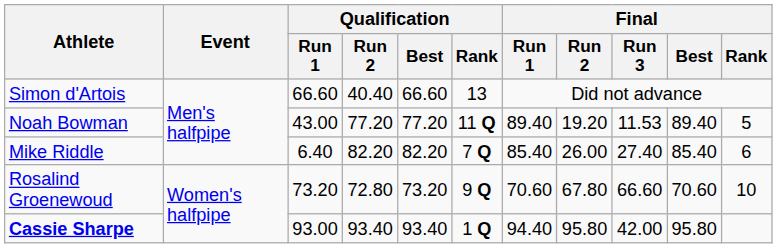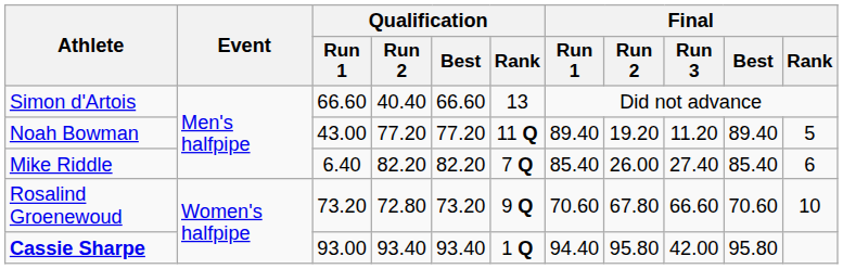 <table class="wikitable" style="font-size:90%">
 <tr>
 <th rowspan="2">Athlete</th>
 <th rowspan="2">Event</th>
 <th colspan="4">Qualification</th>
 <th colspan="5">Final</th>
 </tr>
 <tr style="font-size:95%">
 <th>Run 1</th>
 <th>Run 2</th>
 <th>Best</th>
 <th>Rank</th>
 <th>Run 1</th>
 <th>Run 2</th>
 <th>Run 3</th>
 <th>Best</th>
 <th>Rank</th>
 </tr>
 <tr align=center>
 <td align=left><a href='#'>Simon d'Artois</a></td>
 <td rowspan="3" align="left"><a href='#'>Men's halfpipe</a></td>
 <td>66.60</td>
 <td>40.40</td>
 <td>66.60</td>
 <td>13</td>
 <td colspan=5>Did not advance</td>
 </tr>
 <tr align=center>
 <td align=left><a href='#'>Noah Bowman</a></td>
 <td>43.00</td>
 <td>77.20</td>
 <td>77.20</td>
 <td>11 <strong>Q</strong></td>
 <td>89.40</td>
 <td>19.20</td>
-<td>11.53</td>
+<td>11.20</td>
 <td>89.40</td>
 <td>5</td>
 </tr>
 <tr align=center>
 <td align=left><a href='#'>Mike Riddle</a></td>
 <td>6.40</td>
 <td>82.20</td>
 <td>82.20</td>
 <td>7 <strong>Q</strong></td>
 <td>85.40</td>
 <td>26.00</td>
 <td>27.40</td>
 <td>85.40</td>
 <td>6</td>
 </tr>
 <tr align=center>
 <td align=left><a href='#'>Rosalind Groenewoud</a></td>
 <td align="left" rowspan="2"><a href='#'>Women's halfpipe</a></td>
 <td>73.20</td>
 <td>72.80</td>
 <td>73.20</td>
 <td>9 <strong>Q</strong></td>
 <td>70.60</td>
 <td>67.80</td>
 <td>66.60</td>
 <td>70.60</td>
 <td>10</td>
 </tr>
 <tr align=center>
 <td align=left><strong><a href='#'>Cassie Sharpe</a></strong></td>
 <td>93.00</td>
 <td>93.40</td>
 <td>93.40</td>
 <td>1 <strong>Q</strong></td>
 <td>94.40</td>
 <td>95.80</td>
 <td>42.00</td>
 <td>95.80</td>
 <td></td>
 </tr>
 </table>
